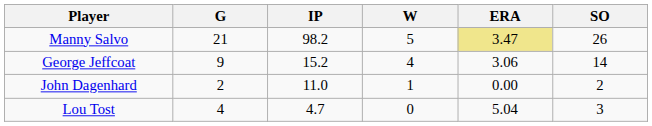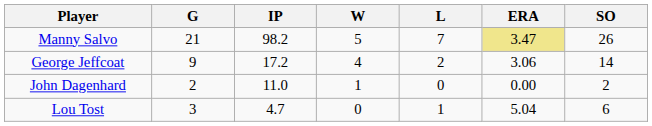 <table class="wikitable sortable">
 <tr>
 <th bgcolor="#DDDDFF" width="16%">Player</th>
 <th bgcolor="#DDDDFF" width="9%">G</th>
 <th bgcolor="#DDDDFF" width="9%">IP</th>
 <th bgcolor="#DDDDFF" width="9%">W</th>
+<th bgcolor="#DDDDFF" width="9%">L</th>
 <th bgcolor="#DDDDFF" width="9%">ERA</th>
 <th bgcolor="#DDDDFF" width="9%">SO</th>
 </tr>
 <tr align="center">
 <td><a href='#'>Manny Salvo</a></td>
 <td>21</td>
 <td>98.2</td>
 <td>5</td>
+<td>7</td>
 <td style="background: khaki;">3.47</td>
 <td>26</td>
 </tr>
 <tr align=center>
 <td><a href='#'>George Jeffcoat</a></td>
 <td>9</td>
-<td>15.2</td>
+<td>17.2</td>
 <td>4</td>
+<td>2</td>
 <td>3.06</td>
 <td>14</td>
 </tr>
 <tr align=center>
 <td><a href='#'>John Dagenhard</a></td>
 <td>2</td>
 <td>11.0</td>
 <td>1</td>
+<td>0</td>
 <td>0.00</td>
 <td>2</td>
 </tr>
 <tr align=center>
 <td><a href='#'>Lou Tost</a></td>
-<td>4</td>
+<td>3</td>
 <td>4.7</td>
 <td>0</td>
+<td>1</td>
 <td>5.04</td>
-<td>3</td>
+<td>6</td>
 </tr>
 </table>
